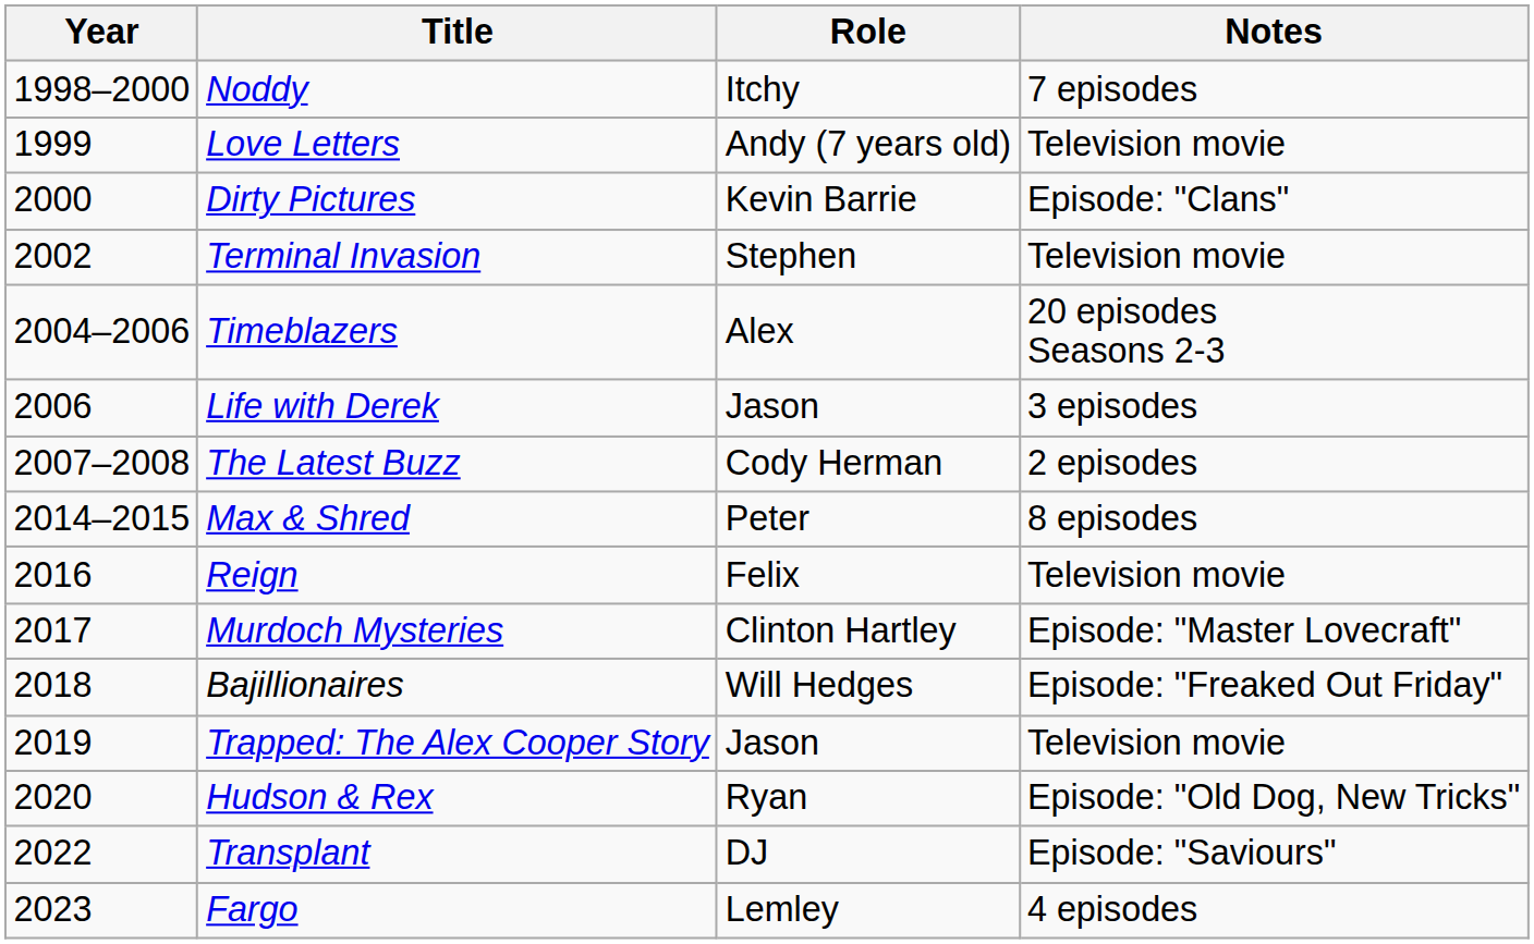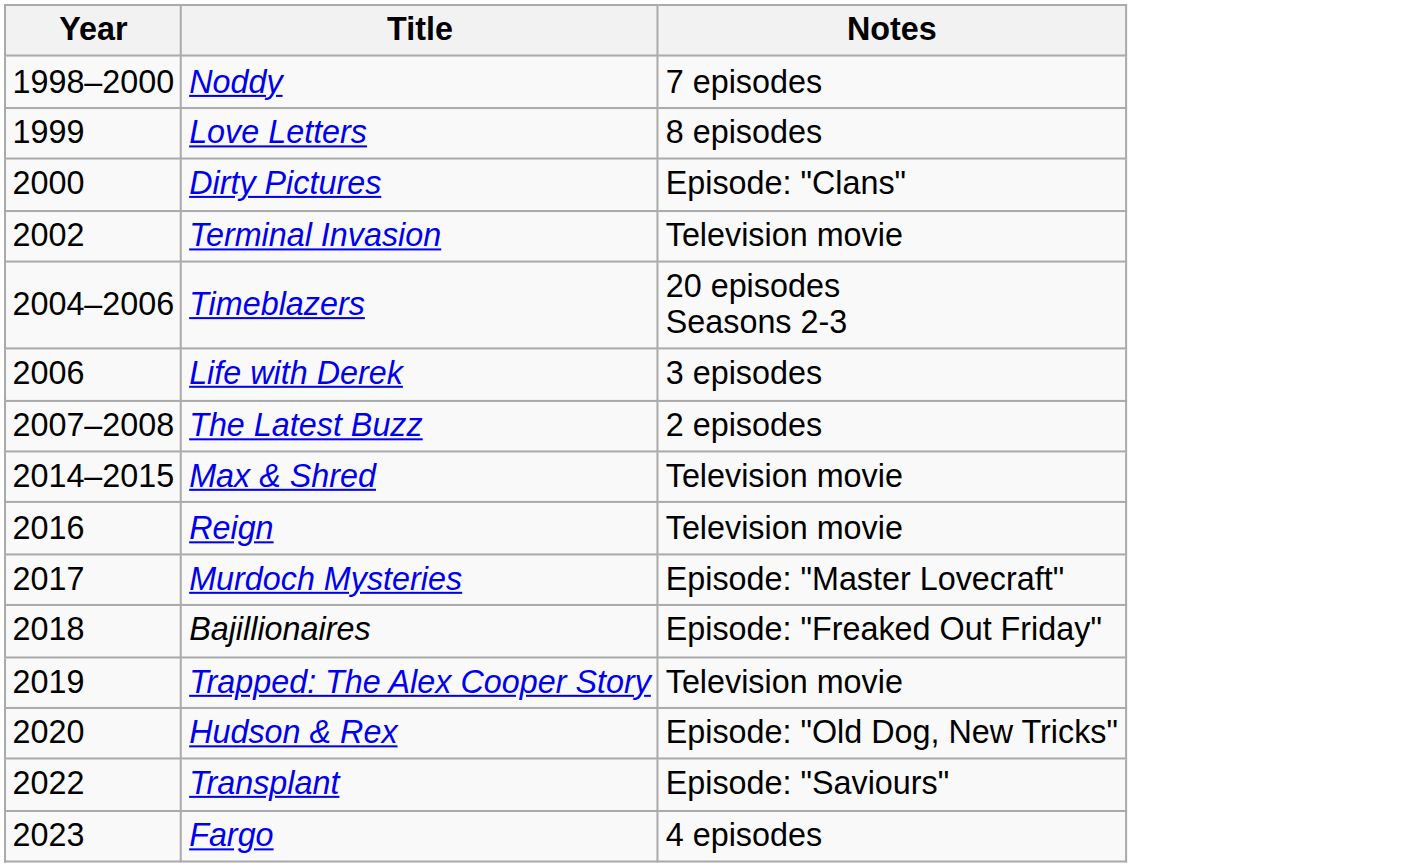 <table class="wikitable sortable">
 <tr>
 <th>Year</th>
 <th>Title</th>
-<th>Role</th>
 <th>Notes</th>
 </tr>
 <tr>
 <td>1998–2000</td>
 <td><em><a href='#'>Noddy</a></em></td>
-<td>Itchy</td>
 <td>7 episodes</td>
 </tr>
 <tr>
 <td>1999</td>
 <td><em><a href='#'>Love Letters</a></em></td>
-<td>Andy (7 years old)</td>
-<td>Television movie</td>
+<td>8 episodes</td>
 </tr>
 <tr>
 <td>2000</td>
 <td><em><a href='#'>Dirty Pictures</a></em></td>
-<td>Kevin Barrie</td>
 <td>Episode: "Clans"</td>
 </tr>
 <tr>
 <td>2002</td>
 <td><em><a href='#'>Terminal Invasion</a></em></td>
-<td>Stephen</td>
 <td>Television movie</td>
 </tr>
 <tr>
 <td>2004–2006</td>
 <td><em><a href='#'>Timeblazers</a></em></td>
-<td>Alex</td>
 <td>20 episodes<br>Seasons 2-3</td>
 </tr>
 <tr>
 <td>2006</td>
 <td><em><a href='#'>Life with Derek</a></em></td>
-<td>Jason</td>
 <td>3 episodes</td>
 </tr>
 <tr>
 <td>2007–2008</td>
 <td><em><a href='#'>The Latest Buzz</a></em></td>
-<td>Cody Herman</td>
 <td>2 episodes</td>
 </tr>
 <tr>
 <td>2014–2015</td>
 <td><em><a href='#'>Max & Shred</a></em></td>
-<td>Peter</td>
-<td>8 episodes</td>
+<td>Television movie</td>
 </tr>
 <tr>
 <td>2016</td>
 <td><em><a href='#'>Reign</a></em></td>
-<td>Felix</td>
 <td>Television movie</td>
 </tr>
 <tr>
 <td>2017</td>
 <td><em><a href='#'>Murdoch Mysteries</a></em></td>
-<td>Clinton Hartley</td>
 <td>Episode: "Master Lovecraft"</td>
 </tr>
 <tr>
 <td>2018</td>
 <td><em>Bajillionaires</em></td>
-<td>Will Hedges</td>
 <td>Episode: "Freaked Out Friday"</td>
 </tr>
 <tr>
 <td>2019</td>
 <td><em><a href='#'>Trapped: The Alex Cooper Story</a></em></td>
-<td>Jason</td>
 <td>Television movie</td>
 </tr>
 <tr>
 <td>2020</td>
 <td><em><a href='#'>Hudson & Rex</a></em></td>
-<td>Ryan</td>
 <td>Episode: "Old Dog, New Tricks"</td>
 </tr>
 <tr>
 <td>2022</td>
 <td><em><a href='#'>Transplant</a></em></td>
-<td>DJ</td>
 <td>Episode: "Saviours"</td>
 </tr>
 <tr>
 <td>2023</td>
 <td><em><a href='#'>Fargo</a></em></td>
-<td>Lemley</td>
 <td>4 episodes</td>
 </tr>
 </table>
